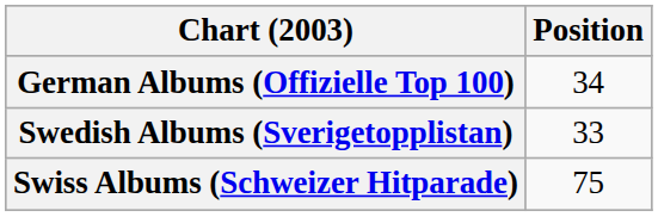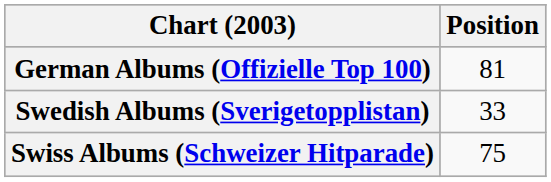 <table class="wikitable sortable plainrowheaders" style="text-align:center">
 <tr>
 <th>Chart (2003)</th>
 <th>Position</th>
 </tr>
 <tr>
 <th scope="row">German Albums (<a href='#'>Offizielle Top 100</a>)</th>
-<td>34</td>
+<td>81</td>
 </tr>
 <tr>
 <th scope="row">Swedish Albums (<a href='#'>Sverigetopplistan</a>)</th>
 <td>33</td>
 </tr>
 <tr>
 <th scope="row">Swiss Albums (<a href='#'>Schweizer Hitparade</a>)</th>
 <td>75</td>
 </tr>
 </table>
